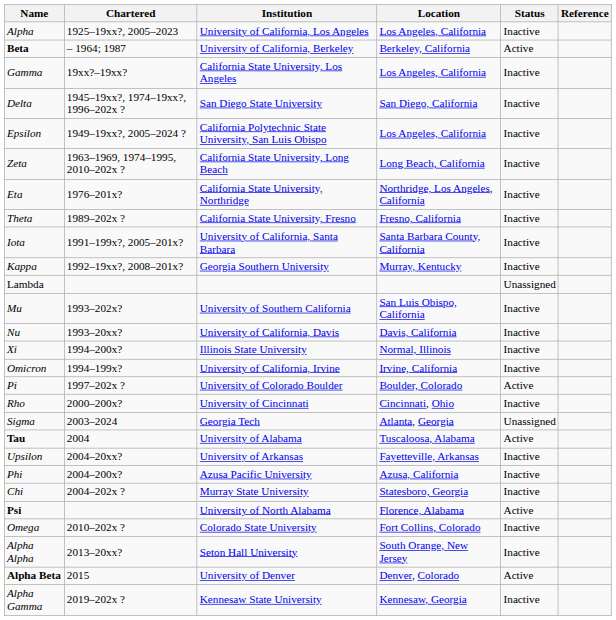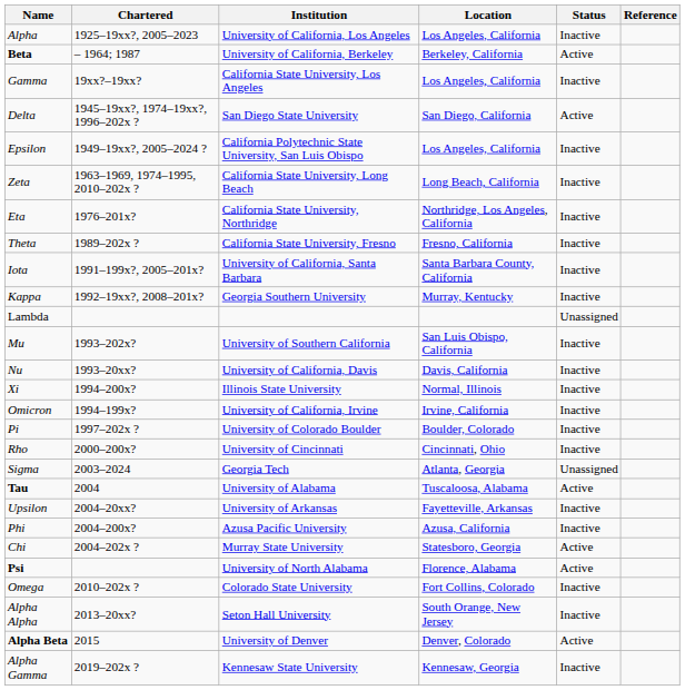 <table class="wikitable sortable">
 <tr>
 <th>Name</th>
 <th>Chartered</th>
 <th>Institution</th>
 <th>Location</th>
 <th>Status</th>
 <th>Reference</th>
 </tr>
 <tr>
 <td><em>Alpha</em></td>
 <td>1925–19xx?, 2005–2023</td>
 <td><a href='#'>University of California, Los Angeles</a></td>
 <td><a href='#'>Los Angeles, California</a></td>
 <td>Inactive</td>
 <td></td>
 </tr>
 <tr>
 <td><strong>Beta</strong></td>
 <td> – 1964; 1987</td>
 <td><a href='#'>University of California, Berkeley</a></td>
 <td><a href='#'>Berkeley, California</a></td>
 <td>Active</td>
 <td></td>
 </tr>
 <tr>
 <td><em>Gamma</em></td>
 <td>19xx?–19xx?</td>
 <td><a href='#'>California State University, Los Angeles</a></td>
 <td><a href='#'>Los Angeles, California</a></td>
 <td>Inactive</td>
 <td></td>
 </tr>
 <tr>
 <td><em>Delta</em></td>
 <td>1945–19xx?, 1974–19xx?, 1996–202x ?</td>
 <td><a href='#'>San Diego State University</a></td>
 <td><a href='#'>San Diego, California</a></td>
-<td>Inactive</td>
+<td>Active</td>
 <td></td>
 </tr>
 <tr>
 <td><em>Epsilon</em></td>
 <td>1949–19xx?, 2005–2024 ?</td>
 <td><a href='#'>California Polytechnic State University, San Luis Obispo</a></td>
 <td><a href='#'>Los Angeles, California</a></td>
 <td>Inactive</td>
 <td></td>
 </tr>
 <tr>
 <td><em>Zeta</em></td>
 <td>1963–1969, 1974–1995, 2010–202x ?</td>
 <td><a href='#'>California State University, Long Beach</a></td>
 <td><a href='#'>Long Beach, California</a></td>
 <td>Inactive</td>
 <td></td>
 </tr>
 <tr>
 <td><em>Eta</em></td>
 <td>1976–201x?</td>
 <td><a href='#'>California State University, Northridge</a></td>
 <td><a href='#'>Northridge, Los Angeles</a>, <a href='#'>California</a></td>
 <td>Inactive</td>
 <td></td>
 </tr>
 <tr>
 <td><em>Theta</em></td>
 <td>1989–202x ?</td>
 <td><a href='#'>California State University, Fresno</a></td>
 <td><a href='#'>Fresno, California</a></td>
 <td>Inactive</td>
 <td></td>
 </tr>
 <tr>
 <td><em>Iota</em></td>
 <td>1991–199x?, 2005–201x?</td>
 <td><a href='#'>University of California, Santa Barbara</a></td>
 <td><a href='#'>Santa Barbara County, California</a></td>
 <td>Inactive</td>
 <td></td>
 </tr>
 <tr>
 <td><em>Kappa</em></td>
 <td>1992–19xx?, 2008–201x?</td>
 <td><a href='#'>Georgia Southern University</a></td>
 <td><a href='#'>Murray, Kentucky</a></td>
 <td>Inactive</td>
 <td></td>
 </tr>
 <tr>
 <td>Lambda</td>
 <td></td>
 <td></td>
 <td></td>
 <td>Unassigned</td>
 <td></td>
 </tr>
 <tr>
 <td><em>Mu</em></td>
 <td>1993–202x?</td>
 <td><a href='#'>University of Southern California</a></td>
 <td><a href='#'>San Luis Obispo, California</a></td>
 <td>Inactive</td>
 <td></td>
 </tr>
 <tr>
 <td><em>Nu</em></td>
 <td>1993–20xx?</td>
 <td><a href='#'>University of California, Davis</a></td>
 <td><a href='#'>Davis, California</a></td>
 <td>Inactive</td>
 <td></td>
 </tr>
 <tr>
 <td><em>Xi</em></td>
 <td>1994–200x?</td>
 <td><a href='#'>Illinois State University</a></td>
 <td><a href='#'>Normal, Illinois</a></td>
 <td>Inactive</td>
 <td></td>
 </tr>
 <tr>
 <td><em>Omicron</em></td>
 <td>1994–199x?</td>
 <td><a href='#'>University of California, Irvine</a></td>
 <td><a href='#'>Irvine, California</a></td>
 <td>Inactive</td>
 <td></td>
 </tr>
 <tr>
 <td><em>Pi</em></td>
 <td>1997–202x ?</td>
 <td><a href='#'>University of Colorado Boulder</a></td>
 <td><a href='#'>Boulder, Colorado</a></td>
-<td>Active</td>
+<td>Inactive</td>
 <td></td>
 </tr>
 <tr>
 <td><em>Rho</em></td>
 <td>2000–200x?</td>
 <td><a href='#'>University of Cincinnati</a></td>
 <td><a href='#'>Cincinnati</a>, <a href='#'>Ohio</a></td>
 <td>Inactive</td>
 <td></td>
 </tr>
 <tr>
 <td><em>Sigma</em></td>
 <td>2003–2024</td>
 <td><a href='#'>Georgia Tech</a></td>
 <td><a href='#'>Atlanta</a>, <a href='#'>Georgia</a></td>
 <td>Unassigned</td>
 <td></td>
 </tr>
 <tr>
 <td><strong>Tau</strong></td>
 <td>2004</td>
 <td><a href='#'>University of Alabama</a></td>
 <td><a href='#'>Tuscaloosa, Alabama</a></td>
 <td>Active</td>
 <td></td>
 </tr>
 <tr>
 <td><em>Upsilon</em></td>
 <td>2004–20xx?</td>
 <td><a href='#'>University of Arkansas</a></td>
 <td><a href='#'>Fayetteville, Arkansas</a></td>
 <td>Inactive</td>
 <td></td>
 </tr>
 <tr>
 <td><em>Phi</em></td>
 <td>2004–200x?</td>
 <td><a href='#'>Azusa Pacific University</a></td>
 <td><a href='#'>Azusa, California</a></td>
 <td>Inactive</td>
 <td></td>
 </tr>
 <tr>
 <td><em>Chi</em></td>
 <td>2004–202x ?</td>
 <td><a href='#'>Murray State University</a></td>
 <td><a href='#'>Statesboro, Georgia</a></td>
-<td>Inactive</td>
+<td>Active</td>
 <td></td>
 </tr>
 <tr>
 <td><strong>Psi</strong></td>
 <td></td>
 <td><a href='#'>University of North Alabama</a></td>
 <td><a href='#'>Florence, Alabama</a></td>
 <td>Active</td>
 <td></td>
 </tr>
 <tr>
 <td><em>Omega</em></td>
 <td>2010–202x ?</td>
 <td><a href='#'>Colorado State University</a></td>
 <td><a href='#'>Fort Collins, Colorado</a></td>
 <td>Inactive</td>
 <td></td>
 </tr>
 <tr>
 <td><em>Alpha Alpha</em></td>
 <td>2013–20xx?</td>
 <td><a href='#'>Seton Hall University</a></td>
 <td><a href='#'>South Orange, New Jersey</a></td>
 <td>Inactive</td>
 <td></td>
 </tr>
 <tr>
 <td><strong>Alpha Beta</strong></td>
 <td>2015</td>
 <td><a href='#'>University of Denver</a></td>
 <td><a href='#'>Denver</a>, <a href='#'>Colorado</a></td>
 <td>Active</td>
 <td></td>
 </tr>
 <tr>
 <td><em>Alpha Gamma</em></td>
 <td>2019–202x ?</td>
 <td><a href='#'>Kennesaw State University</a></td>
 <td><a href='#'>Kennesaw, Georgia</a></td>
 <td>Inactive</td>
 <td></td>
 </tr>
 </table>
